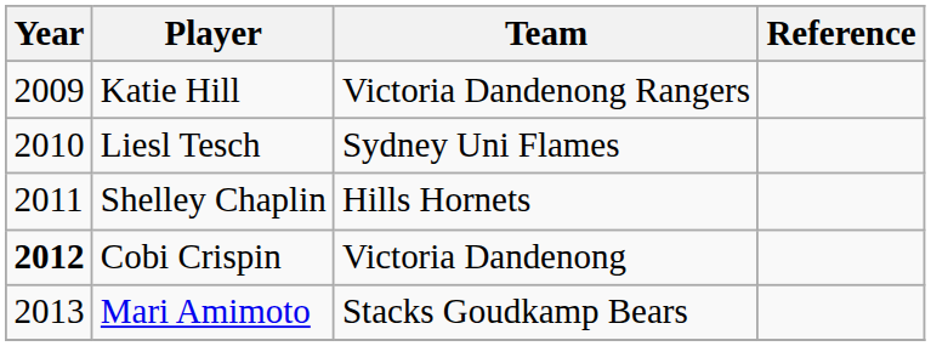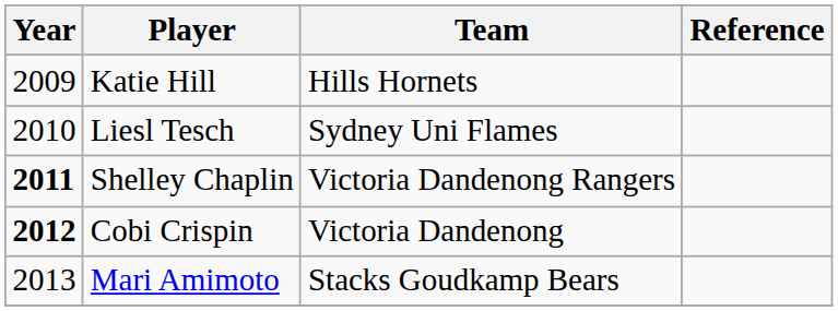 <table class="wikitable">
 <tr>
 <th>Year</th>
 <th>Player</th>
 <th>Team</th>
 <th>Reference</th>
 </tr>
 <tr>
 <td>2009</td>
 <td>Katie Hill</td>
-<td>Victoria Dandenong Rangers</td>
+<td>Hills Hornets</td>
 <td></td>
 </tr>
 <tr>
 <td>2010</td>
 <td>Liesl Tesch</td>
 <td>Sydney Uni Flames</td>
 <td></td>
 </tr>
 <tr>
-<td>2011</td>
+<td><strong>2011</strong></td>
 <td>Shelley Chaplin</td>
-<td>Hills Hornets</td>
+<td>Victoria Dandenong Rangers</td>
 <td></td>
 </tr>
 <tr>
 <td><strong>2012</strong></td>
 <td>Cobi Crispin</td>
 <td>Victoria Dandenong</td>
 <td></td>
 </tr>
 <tr>
 <td>2013</td>
 <td><a href='#'>Mari Amimoto</a></td>
 <td>Stacks Goudkamp Bears</td>
 <td></td>
 </tr>
 <tr>
 </tr>
 </table>
